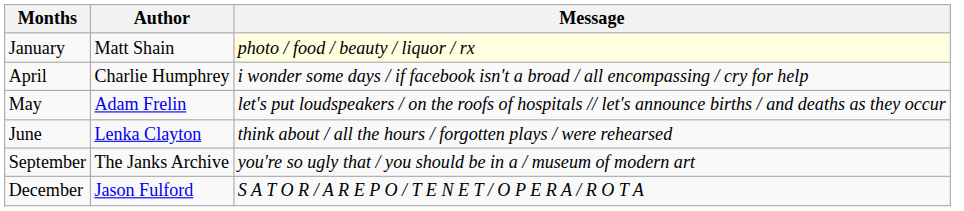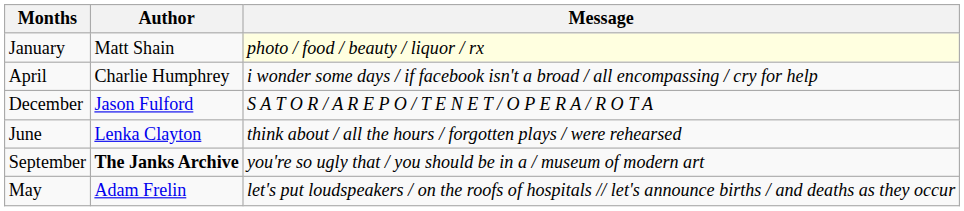 <table class="wikitable">
 <tr>
 <th>Months</th>
 <th>Author</th>
 <th>Message</th>
 </tr>
 <tr>
 <td>January</td>
 <td>Matt Shain</td>
 <td style="background: lightyellow;"><em>photo / food / beauty / liquor / rx</em></td>
 </tr>
 <tr>
 <td>April</td>
 <td>Charlie Humphrey</td>
 <td><em>i wonder some days / if facebook isn't a broad / all encompassing / cry for help</em></td>
 </tr>
 <tr>
-<td>May</td>
-<td><a href='#'>Adam Frelin</a></td>
-<td><em>let's put loudspeakers / on the roofs of hospitals // let's announce births / and deaths as they occur</em></td>
+<td>December</td>
+<td><a href='#'>Jason Fulford</a></td>
+<td><em>S A T O R / A R E P O / T E N E T / O P E R A / R O T A</em></td>
 </tr>
 <tr>
 <td>June</td>
 <td><a href='#'>Lenka Clayton</a></td>
 <td><em>think about / all the hours / forgotten plays / were rehearsed</em></td>
 </tr>
 <tr>
 <td>September</td>
-<td>The Janks Archive</td>
+<td><strong>The Janks Archive</strong></td>
 <td><em>you're so ugly that / you should be in a / museum of modern art</em></td>
 </tr>
 <tr>
-<td>December</td>
-<td><a href='#'>Jason Fulford</a></td>
-<td><em>S A T O R / A R E P O / T E N E T / O P E R A / R O T A</em></td>
+<td>May</td>
+<td><a href='#'>Adam Frelin</a></td>
+<td><em>let's put loudspeakers / on the roofs of hospitals // let's announce births / and deaths as they occur</em></td>
 </tr>
 </table>
